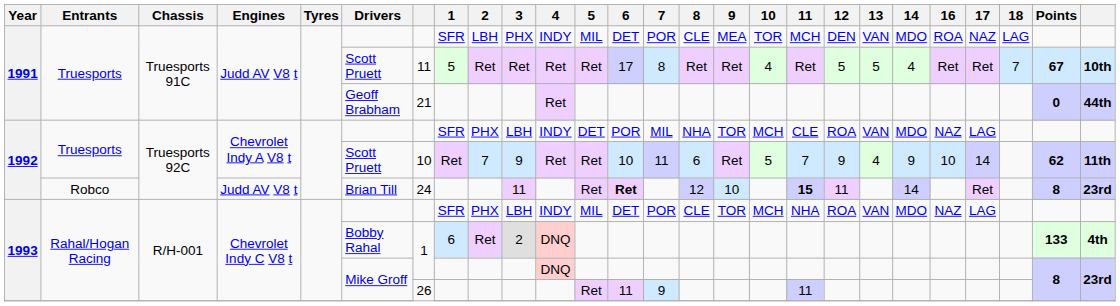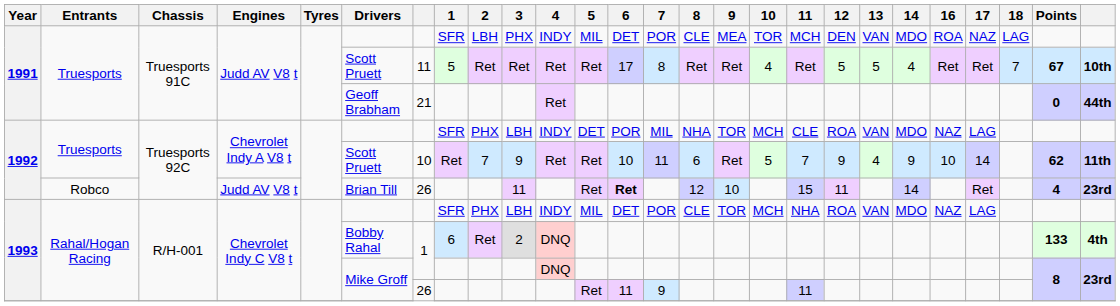 <table class="wikitable" style="text-align:center; font-size:95%">
 <tr>
 <th>Year</th>
 <th>Entrants</th>
 <th>Chassis</th>
 <th>Engines</th>
 <th>Tyres</th>
 <th>Drivers</th>
 <th></th>
 <th>1</th>
 <th>2</th>
 <th>3</th>
 <th>4</th>
 <th>5</th>
 <th>6</th>
 <th>7</th>
 <th>8</th>
 <th>9</th>
 <th>10</th>
 <th>11</th>
 <th>12</th>
 <th>13</th>
 <th>14</th>
 <th>16</th>
 <th>17</th>
 <th>18</th>
 <th>Points</th>
 <th></th>
 </tr>
 <tr>
 <th rowspan=3><a href='#'>1991</a></th>
 <td rowspan=3><a href='#'>Truesports</a></td>
 <td rowspan=3>Truesports 91C</td>
 <td rowspan=3><a href='#'>Judd AV</a> <a href='#'>V8</a> <a href='#'>t</a></td>
 <td rowspan=3></td>
 <td></td>
 <td></td>
 <td><a href='#'>SFR</a></td>
 <td><a href='#'>LBH</a></td>
 <td><a href='#'>PHX</a></td>
 <td><a href='#'>INDY</a></td>
 <td><a href='#'>MIL</a></td>
 <td><a href='#'>DET</a></td>
 <td><a href='#'>POR</a></td>
 <td><a href='#'>CLE</a></td>
 <td><a href='#'>MEA</a></td>
 <td><a href='#'>TOR</a></td>
 <td><a href='#'>MCH</a></td>
 <td><a href='#'>DEN</a></td>
 <td><a href='#'>VAN</a></td>
 <td><a href='#'>MDO</a></td>
 <td><a href='#'>ROA</a></td>
 <td><a href='#'>NAZ</a></td>
 <td><a href='#'>LAG</a></td>
 <td></td>
 <td></td>
 </tr>
 <tr>
 <td align="left"> <a href='#'>Scott Pruett</a></td>
 <td>11</td>
 <td style="background:#DFFFDF;">5</td>
 <td style="background:#EFCFFF;">Ret</td>
 <td style="background:#EFCFFF;">Ret</td>
 <td style="background:#EFCFFF;">Ret</td>
 <td style="background:#EFCFFF;">Ret</td>
 <td style="background:#CFCFFF;">17</td>
 <td style="background:#CFEAFF;">8</td>
 <td style="background:#EFCFFF;">Ret</td>
 <td style="background:#EFCFFF;">Ret</td>
 <td style="background:#DFFFDF;">4</td>
 <td style="background:#EFCFFF;">Ret</td>
 <td style="background:#DFFFDF;">5</td>
 <td style="background:#DFFFDF;">5</td>
 <td style="background:#DFFFDF;">4</td>
 <td style="background:#EFCFFF;">Ret</td>
 <td style="background:#EFCFFF;">Ret</td>
 <td style="background:#CFEAFF;">7</td>
 <td style="background:#CFEAFF;"><strong>67</strong></td>
 <td style="background:#CFEAFF;"><strong>10th</strong></td>
 </tr>
 <tr>
 <td align="left"> <a href='#'>Geoff Brabham</a></td>
 <td>21</td>
 <td></td>
 <td></td>
 <td></td>
 <td style="background:#EFCFFF;">Ret</td>
 <td></td>
 <td></td>
 <td></td>
 <td></td>
 <td></td>
 <td></td>
 <td></td>
 <td></td>
 <td></td>
 <td></td>
 <td></td>
 <td></td>
 <td></td>
 <td style="background:#cfcfff;"><strong>0</strong></td>
 <td style="background:#cfcfff;"><strong>44th</strong></td>
 </tr>
 <tr>
 <th rowspan=3><a href='#'>1992</a></th>
 <td rowspan=2><a href='#'>Truesports</a></td>
 <td rowspan=3>Truesports 92C</td>
 <td rowspan=2><a href='#'>Chevrolet</a> <a href='#'>Indy A</a> <a href='#'>V8</a> <a href='#'>t</a></td>
 <td rowspan=3></td>
 <td></td>
 <td></td>
 <td><a href='#'>SFR</a></td>
 <td><a href='#'>PHX</a></td>
 <td><a href='#'>LBH</a></td>
 <td><a href='#'>INDY</a></td>
 <td><a href='#'>DET</a></td>
 <td><a href='#'>POR</a></td>
 <td><a href='#'>MIL</a></td>
 <td><a href='#'>NHA</a></td>
 <td><a href='#'>TOR</a></td>
 <td><a href='#'>MCH</a></td>
 <td><a href='#'>CLE</a></td>
 <td><a href='#'>ROA</a></td>
 <td><a href='#'>VAN</a></td>
 <td><a href='#'>MDO</a></td>
 <td><a href='#'>NAZ</a></td>
 <td><a href='#'>LAG</a></td>
 <td></td>
 <td></td>
 <td></td>
 </tr>
 <tr>
 <td align="left"> <a href='#'>Scott Pruett</a></td>
 <td>10</td>
 <td style="background:#EFCFFF;">Ret</td>
 <td style="background:#CFEAFF;">7</td>
 <td style="background:#CFEAFF;">9</td>
 <td style="background:#EFCFFF;">Ret</td>
 <td style="background:#EFCFFF;">Ret</td>
 <td style="background:#CFEAFF;">10</td>
 <td style="background:#CFCFFF;">11</td>
 <td style="background:#CFEAFF;">6</td>
 <td style="background:#EFCFFF;">Ret</td>
 <td style="background:#DFFFDF;">5</td>
 <td style="background:#CFEAFF;">7</td>
 <td style="background:#CFEAFF;">9</td>
 <td style="background:#DFFFDF;">4</td>
 <td style="background:#CFEAFF;">9</td>
 <td style="background:#CFEAFF;">10</td>
 <td style="background:#CFCFFF;">14</td>
 <td></td>
 <td style="background:#CFCFFF;"><strong>62</strong></td>
 <td style="background:#CFCFFF;"><strong>11th</strong></td>
 </tr>
 <tr>
 <td>Robco</td>
 <td><a href='#'>Judd AV</a> <a href='#'>V8</a> <a href='#'>t</a></td>
 <td align="left"> <a href='#'>Brian Till</a></td>
-<td>24</td>
+<td>26</td>
 <td></td>
 <td></td>
 <td style="background:#EFCFFF;">11</td>
 <td></td>
 <td style="background:#EFCFFF;">Ret</td>
 <td style="background:#EFCFFF;"><strong>Ret</strong></td>
 <td></td>
 <td style="background:#CFCFFF;">12</td>
 <td style="background:#CFEAFF;">10</td>
 <td></td>
-<td style="background:#CFCFFF;"><strong>15</strong></td>
+<td style="background:#CFCFFF;">15</td>
 <td style="background:#EFCFFF;">11</td>
 <td></td>
 <td style="background:#CFCFFF;">14</td>
 <td></td>
 <td style="background:#EFCFFF;">Ret</td>
 <td></td>
-<td style="background:#cfcfff;"><strong>8</strong></td>
+<td style="background:#cfcfff;"><strong>4</strong></td>
 <td style="background:#cfcfff;"><strong>23rd</strong></td>
 </tr>
 <tr>
 <th rowspan=4><a href='#'>1993</a></th>
 <td rowspan=4><a href='#'>Rahal/Hogan Racing</a></td>
 <td rowspan=4>R/H-001</td>
 <td rowspan=4><a href='#'>Chevrolet</a> <a href='#'>Indy C</a> <a href='#'>V8</a> <a href='#'>t</a></td>
 <td rowspan=4></td>
 <td></td>
 <td></td>
 <td><a href='#'>SFR</a></td>
 <td><a href='#'>PHX</a></td>
 <td><a href='#'>LBH</a></td>
 <td><a href='#'>INDY</a></td>
 <td><a href='#'>MIL</a></td>
 <td><a href='#'>DET</a></td>
 <td><a href='#'>POR</a></td>
 <td><a href='#'>CLE</a></td>
 <td><a href='#'>TOR</a></td>
 <td><a href='#'>MCH</a></td>
 <td><a href='#'>NHA</a></td>
 <td><a href='#'>ROA</a></td>
 <td><a href='#'>VAN</a></td>
 <td><a href='#'>MDO</a></td>
 <td><a href='#'>NAZ</a></td>
 <td><a href='#'>LAG</a></td>
 <td></td>
 <td></td>
 <td></td>
 </tr>
 <tr>
 <td align="left"> <a href='#'>Bobby Rahal</a></td>
 <td rowspan=2>1</td>
 <td style="background:#CFEAFF;">6</td>
 <td style="background:#EFCFFF;">Ret</td>
 <td style="background:#dfdfdf;">2</td>
 <td style="background:#ffcfcf;">DNQ</td>
 <td></td>
 <td></td>
 <td></td>
 <td></td>
 <td></td>
 <td></td>
 <td></td>
 <td></td>
 <td></td>
 <td></td>
 <td></td>
 <td></td>
 <td></td>
 <td style="background:#dfffdf;"><strong>133</strong></td>
 <td style="background:#dfffdf;"><strong>4th</strong></td>
 </tr>
 <tr>
 <td rowspan=2 align="left"> <a href='#'>Mike Groff</a></td>
 <td></td>
 <td></td>
 <td></td>
 <td style="background:#ffcfcf;">DNQ</td>
 <td></td>
 <td></td>
 <td></td>
 <td></td>
 <td></td>
 <td></td>
 <td></td>
 <td></td>
 <td></td>
 <td></td>
 <td></td>
 <td></td>
 <td></td>
 <td rowspan=2 style="background:#cfcfff;"><strong>8</strong></td>
 <td rowspan=2 style="background:#cfcfff;"><strong>23rd</strong></td>
 </tr>
 <tr>
 <td rowspan=2>26</td>
 <td></td>
 <td></td>
 <td></td>
 <td></td>
 <td style="background:#EFCFFF;">Ret</td>
 <td style="background:#EFCFFF;">11</td>
 <td style="background:#CFEAFF;">9</td>
 <td></td>
 <td></td>
 <td></td>
 <td style="background:#cfcfff;">11</td>
 <td></td>
 <td></td>
 <td></td>
 <td></td>
 <td></td>
 <td></td>
 </tr>
 <tr>
 </tr>
 </table>
